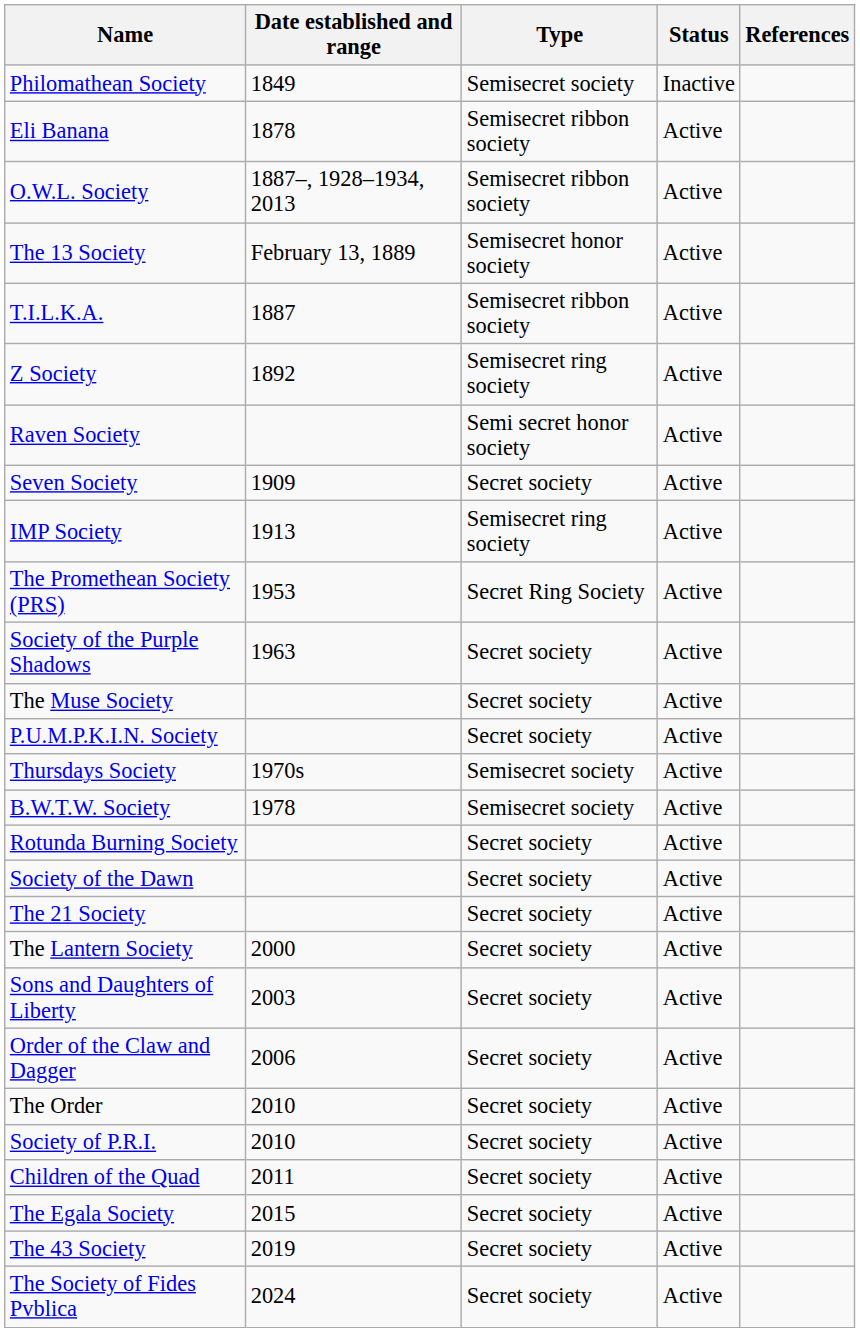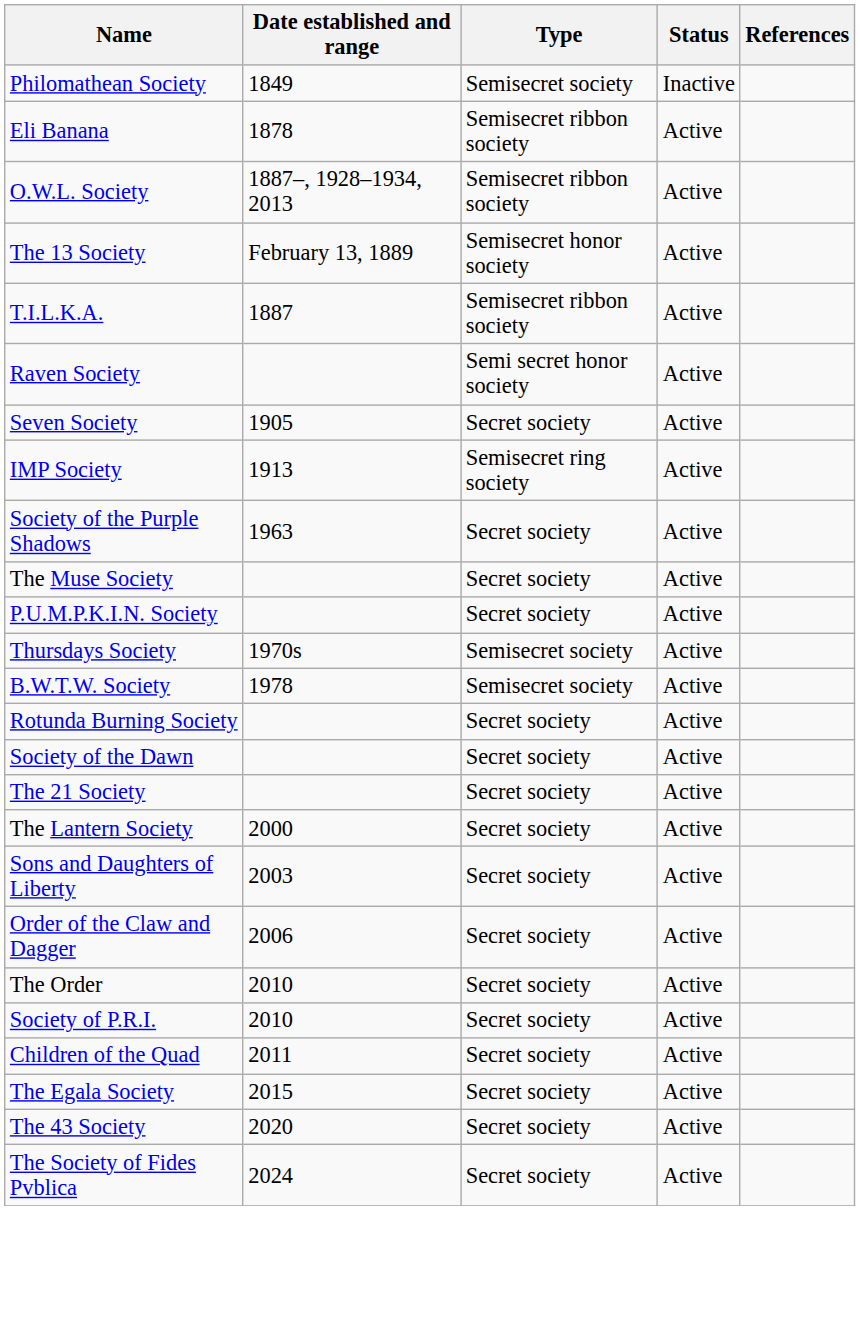 <table class="sortable wikitable">
 <tr>
 <th>Name</th>
 <th>Date established and range</th>
 <th>Type</th>
 <th>Status</th>
 <th>References</th>
 </tr>
 <tr>
 <td><a href='#'>Philomathean Society</a></td>
 <td>1849</td>
 <td>Semisecret society</td>
 <td>Inactive</td>
 <td></td>
 </tr>
 <tr>
 <td><a href='#'>Eli Banana</a></td>
 <td>1878</td>
 <td>Semisecret ribbon society</td>
 <td>Active</td>
 <td></td>
 </tr>
 <tr>
 <td><a href='#'>O.W.L. Society</a></td>
 <td>1887–, 1928–1934, 2013</td>
 <td>Semisecret ribbon society</td>
 <td>Active</td>
 <td></td>
 </tr>
 <tr>
 <td><a href='#'>The 13 Society</a></td>
 <td>February 13, 1889</td>
 <td>Semisecret honor society</td>
 <td>Active</td>
 <td></td>
 </tr>
 <tr>
 <td><a href='#'>T.I.L.K.A.</a></td>
 <td>1887</td>
 <td>Semisecret ribbon society</td>
 <td>Active</td>
 <td></td>
 </tr>
 <tr>
-<td><a href='#'>Z Society</a></td>
-<td>1892</td>
-<td>Semisecret ring society</td>
-<td>Active</td>
-<td></td>
-</tr>
-<tr>
 <td><a href='#'>Raven Society</a></td>
 <td></td>
 <td>Semi secret honor society</td>
 <td>Active</td>
 <td></td>
 </tr>
 <tr>
 <td><a href='#'>Seven Society</a></td>
-<td>1909</td>
+<td>1905</td>
 <td>Secret society</td>
 <td>Active</td>
 <td></td>
 </tr>
 <tr>
 <td><a href='#'>IMP Society</a></td>
 <td>1913</td>
 <td>Semisecret ring society</td>
-<td>Active</td>
-<td></td>
-</tr>
-<tr>
-<td><a href='#'>The Promethean Society (PRS)</a></td>
-<td>1953</td>
-<td>Secret Ring Society</td>
 <td>Active</td>
 <td></td>
 </tr>
 <tr>
 <td><a href='#'>Society of the Purple Shadows</a></td>
 <td>1963</td>
 <td>Secret society</td>
 <td>Active</td>
 <td></td>
 </tr>
 <tr>
 <td>The <a href='#'>Muse Society</a></td>
 <td></td>
 <td>Secret society</td>
 <td>Active</td>
 <td></td>
 </tr>
 <tr>
 <td><a href='#'>P.U.M.P.K.I.N. Society</a></td>
 <td></td>
 <td>Secret society</td>
 <td>Active</td>
 <td></td>
 </tr>
 <tr>
 <td><a href='#'>Thursdays Society</a></td>
 <td>1970s</td>
 <td>Semisecret society</td>
 <td>Active</td>
 <td></td>
 </tr>
 <tr>
 <td><a href='#'>B.W.T.W. Society</a></td>
 <td>1978</td>
 <td>Semisecret society</td>
 <td>Active</td>
 <td></td>
 </tr>
 <tr>
 <td><a href='#'>Rotunda Burning Society</a></td>
 <td></td>
 <td>Secret society</td>
 <td>Active</td>
 <td></td>
 </tr>
 <tr>
 <td><a href='#'>Society of the Dawn</a></td>
 <td></td>
 <td>Secret society</td>
 <td>Active</td>
 <td></td>
 </tr>
 <tr>
 <td><a href='#'>The 21 Society</a></td>
 <td></td>
 <td>Secret society</td>
 <td>Active</td>
 <td></td>
 </tr>
 <tr>
 <td>The <a href='#'>Lantern Society</a></td>
 <td>2000</td>
 <td>Secret society</td>
 <td>Active</td>
 <td></td>
 </tr>
 <tr>
 <td><a href='#'>Sons and Daughters of Liberty</a></td>
 <td>2003</td>
 <td>Secret society</td>
 <td>Active</td>
 <td></td>
 </tr>
 <tr>
 <td><a href='#'>Order of the Claw and Dagger</a></td>
 <td>2006</td>
 <td>Secret society</td>
 <td>Active</td>
 <td></td>
 </tr>
 <tr>
 <td>The Order</td>
 <td>2010</td>
 <td>Secret society</td>
 <td>Active</td>
 <td></td>
 </tr>
 <tr>
 <td><a href='#'>Society of P.R.I.</a></td>
 <td>2010</td>
 <td>Secret society</td>
 <td>Active</td>
 <td></td>
 </tr>
 <tr>
 <td><a href='#'>Children of the Quad</a></td>
 <td>2011</td>
 <td>Secret society</td>
 <td>Active</td>
 <td></td>
 </tr>
 <tr>
 <td><a href='#'>The Egala Society</a></td>
 <td>2015</td>
 <td>Secret society</td>
 <td>Active</td>
 <td></td>
 </tr>
 <tr>
 <td><a href='#'>The 43 Society</a></td>
-<td>2019</td>
+<td>2020</td>
 <td>Secret society</td>
 <td>Active</td>
 <td></td>
 </tr>
 <tr>
 <td><a href='#'>The Society of Fides Pvblica</a></td>
 <td>2024</td>
 <td>Secret society</td>
 <td>Active</td>
 </tr>
 </table>
